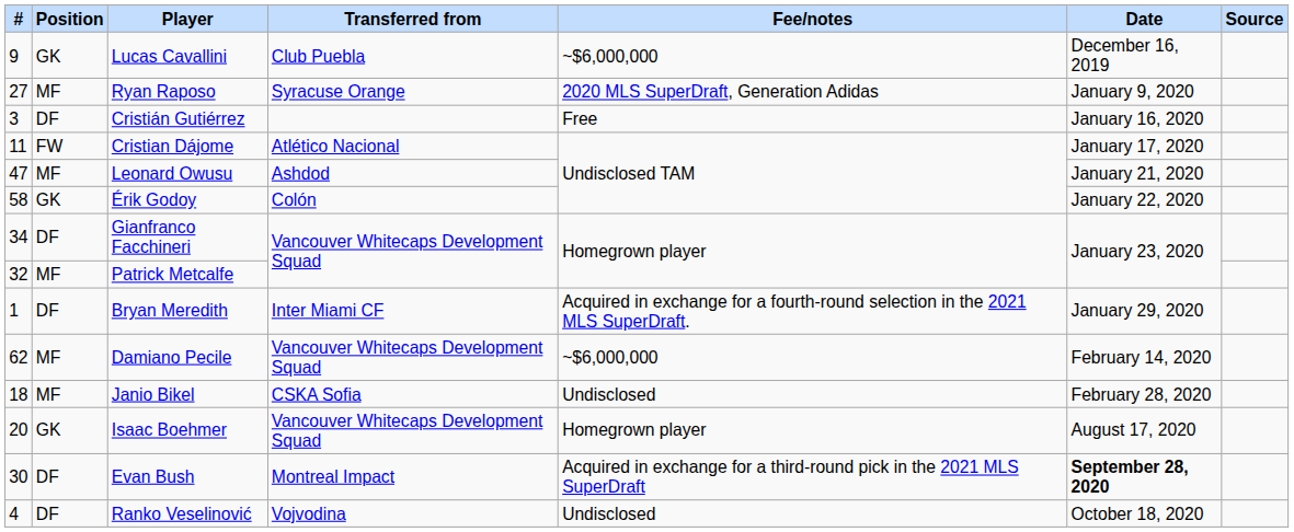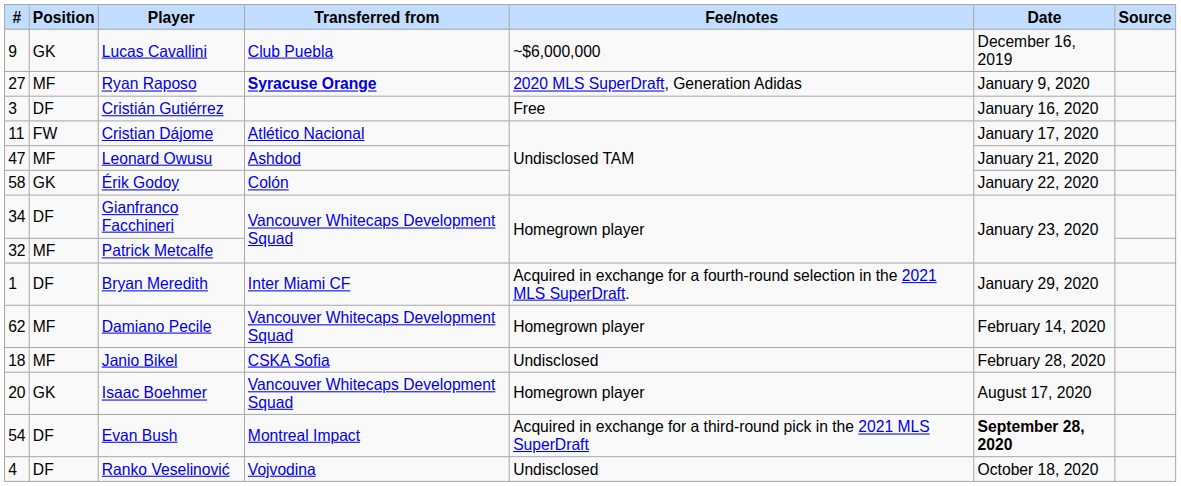 <table class="wikitable sortable" style="width:90%; text-align:center; font-size:95%; text-align:left;">
 <tr>
 <th style="background:#c2ddff;">#</th>
 <th style="background:#c2ddff;">Position</th>
 <th style="background:#c2ddff;">Player</th>
 <th style="background:#c2ddff;">Transferred from</th>
 <th style="background:#c2ddff;">Fee/notes</th>
 <th style="background:#c2ddff;">Date</th>
 <th style="background:#c2ddff;">Source</th>
 </tr>
 <tr>
 <td>9</td>
 <td>GK</td>
 <td> <a href='#'>Lucas Cavallini</a></td>
 <td> <a href='#'>Club Puebla</a></td>
 <td>~$6,000,000</td>
 <td>December 16, 2019</td>
 <td></td>
 </tr>
 <tr>
 <td>27</td>
 <td>MF</td>
 <td> <a href='#'>Ryan Raposo</a></td>
-<td> <a href='#'>Syracuse Orange</a></td>
+<td><strong> <a href='#'>Syracuse Orange</a></strong></td>
 <td><a href='#'>2020 MLS SuperDraft</a>, Generation Adidas</td>
 <td>January 9, 2020</td>
 <td></td>
 </tr>
 <tr>
 <td>3</td>
 <td>DF</td>
 <td> <a href='#'>Cristián Gutiérrez</a></td>
 <td></td>
 <td>Free</td>
 <td>January 16, 2020</td>
 <td></td>
 </tr>
 <tr>
 <td>11</td>
 <td>FW</td>
 <td> <a href='#'>Cristian Dájome</a></td>
 <td> <a href='#'>Atlético Nacional</a></td>
 <td rowspan="3">Undisclosed TAM</td>
 <td>January 17, 2020</td>
 <td></td>
 </tr>
 <tr>
 <td>47</td>
 <td>MF</td>
 <td> <a href='#'>Leonard Owusu</a></td>
 <td> <a href='#'>Ashdod</a></td>
 <td>January 21, 2020</td>
 <td></td>
 </tr>
 <tr>
 <td>58</td>
 <td>GK</td>
 <td> <a href='#'>Érik Godoy</a></td>
 <td> <a href='#'>Colón</a></td>
 <td>January 22, 2020</td>
 <td></td>
 </tr>
 <tr>
 <td>34</td>
 <td>DF</td>
 <td> <a href='#'>Gianfranco Facchineri</a></td>
 <td rowspan="2"> <a href='#'>Vancouver Whitecaps Development Squad</a></td>
 <td rowspan="2">Homegrown player</td>
 <td rowspan="2">January 23, 2020</td>
 <td></td>
 </tr>
 <tr>
 <td>32</td>
 <td>MF</td>
 <td> <a href='#'>Patrick Metcalfe</a></td>
 <td></td>
 </tr>
 <tr>
 <td>1</td>
 <td>DF</td>
 <td> <a href='#'>Bryan Meredith</a></td>
 <td> <a href='#'>Inter Miami CF</a></td>
 <td>Acquired in exchange for a fourth-round selection in the <a href='#'>2021 MLS SuperDraft</a>.</td>
 <td>January 29, 2020</td>
 <td></td>
 </tr>
 <tr>
 <td>62</td>
 <td>MF</td>
 <td> <a href='#'>Damiano Pecile</a></td>
 <td> <a href='#'>Vancouver Whitecaps Development Squad</a></td>
-<td>~$6,000,000</td>
+<td>Homegrown player</td>
 <td>February 14, 2020</td>
 <td></td>
 </tr>
 <tr>
 <td>18</td>
 <td>MF</td>
 <td> <a href='#'>Janio Bikel</a></td>
 <td> <a href='#'>CSKA Sofia</a></td>
 <td>Undisclosed</td>
 <td>February 28, 2020</td>
 <td></td>
 </tr>
 <tr>
 <td>20</td>
 <td>GK</td>
 <td> <a href='#'>Isaac Boehmer</a></td>
 <td> <a href='#'>Vancouver Whitecaps Development Squad</a></td>
 <td>Homegrown player</td>
 <td>August 17, 2020</td>
 <td></td>
 </tr>
 <tr>
-<td>30</td>
+<td>54</td>
 <td>DF</td>
 <td> <a href='#'>Evan Bush</a></td>
 <td> <a href='#'>Montreal Impact</a></td>
 <td>Acquired in exchange for a third-round pick in the <a href='#'>2021 MLS SuperDraft</a></td>
 <td><strong>September 28, 2020</strong></td>
 <td></td>
 </tr>
 <tr>
 <td>4</td>
 <td>DF</td>
 <td> <a href='#'>Ranko Veselinović</a></td>
 <td> <a href='#'>Vojvodina</a></td>
 <td>Undisclosed</td>
 <td>October 18, 2020</td>
 <td></td>
 </tr>
 </table>
